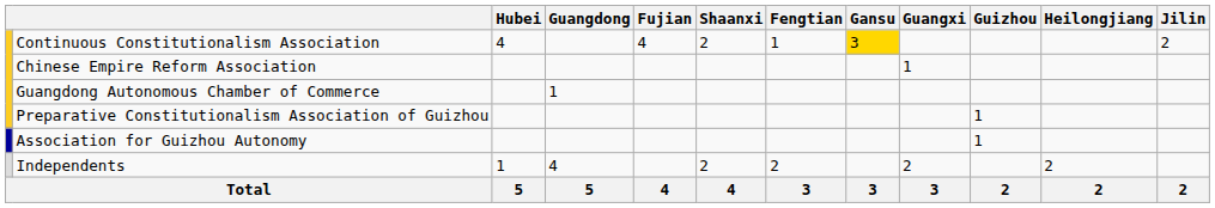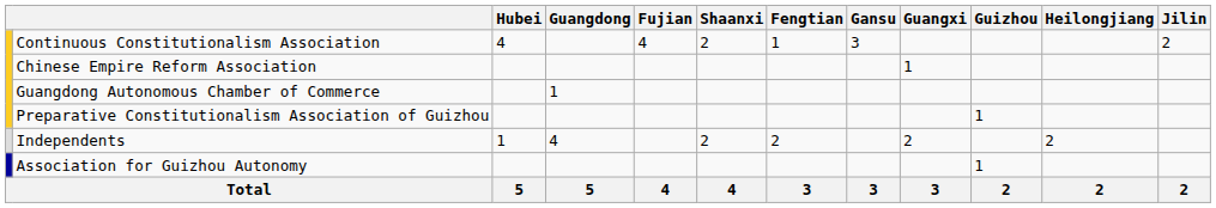 <table class="wikitable">
 <tr>
 <th colspan="2"></th>
 <th>Hubei</th>
 <th>Guangdong</th>
 <th>Fujian</th>
 <th>Shaanxi</th>
 <th>Fengtian</th>
 <th>Gansu</th>
 <th>Guangxi</th>
 <th>Guizhou</th>
 <th>Heilongjiang</th>
 <th>Jilin</th>
 </tr>
 <tr>
 <td rowspan="4" bgcolor=#FECD21></td>
 <td>Continuous Constitutionalism Association</td>
 <td>4</td>
 <td></td>
 <td>4</td>
 <td>2</td>
 <td>1</td>
-<td style="background: gold;">3</td>
+<td>3</td>
 <td></td>
 <td></td>
 <td></td>
 <td>2</td>
 </tr>
 <tr>
 <td>Chinese Empire Reform Association</td>
 <td></td>
 <td></td>
 <td></td>
 <td></td>
 <td></td>
 <td></td>
 <td>1</td>
 <td></td>
 <td></td>
 <td></td>
 </tr>
 <tr>
 <td>Guangdong Autonomous Chamber of Commerce</td>
 <td></td>
 <td>1</td>
 <td></td>
 <td></td>
 <td></td>
 <td></td>
 <td></td>
 <td></td>
 <td></td>
 <td></td>
 </tr>
 <tr>
 <td>Preparative Constitutionalism Association of Guizhou</td>
 <td></td>
 <td></td>
 <td></td>
 <td></td>
 <td></td>
 <td></td>
 <td></td>
 <td>1</td>
 <td></td>
 <td></td>
 </tr>
 <tr>
+<td bgcolor=#DDDDDD></td>
+<td>Independents</td>
+<td>1</td>
+<td>4</td>
+<td></td>
+<td>2</td>
+<td>2</td>
+<td></td>
+<td>2</td>
+<td></td>
+<td>2</td>
+<td></td>
+</tr>
+<tr>
 <td bgcolor=#000099></td>
 <td>Association for Guizhou Autonomy</td>
 <td></td>
 <td></td>
 <td></td>
 <td></td>
 <td></td>
 <td></td>
 <td></td>
 <td>1</td>
 <td></td>
-<td></td>
-</tr>
-<tr>
-<td bgcolor=#DDDDDD></td>
-<td>Independents</td>
-<td>1</td>
-<td>4</td>
-<td></td>
-<td>2</td>
-<td>2</td>
-<td></td>
-<td>2</td>
-<td></td>
-<td>2</td>
 <td></td>
 </tr>
 <tr>
 <th colspan="2">Total</th>
 <th>5</th>
 <th>5</th>
 <th>4</th>
 <th>4</th>
 <th>3</th>
 <th>3</th>
 <th>3</th>
 <th>2</th>
 <th>2</th>
 <th>2</th>
 </tr>
 </table>
